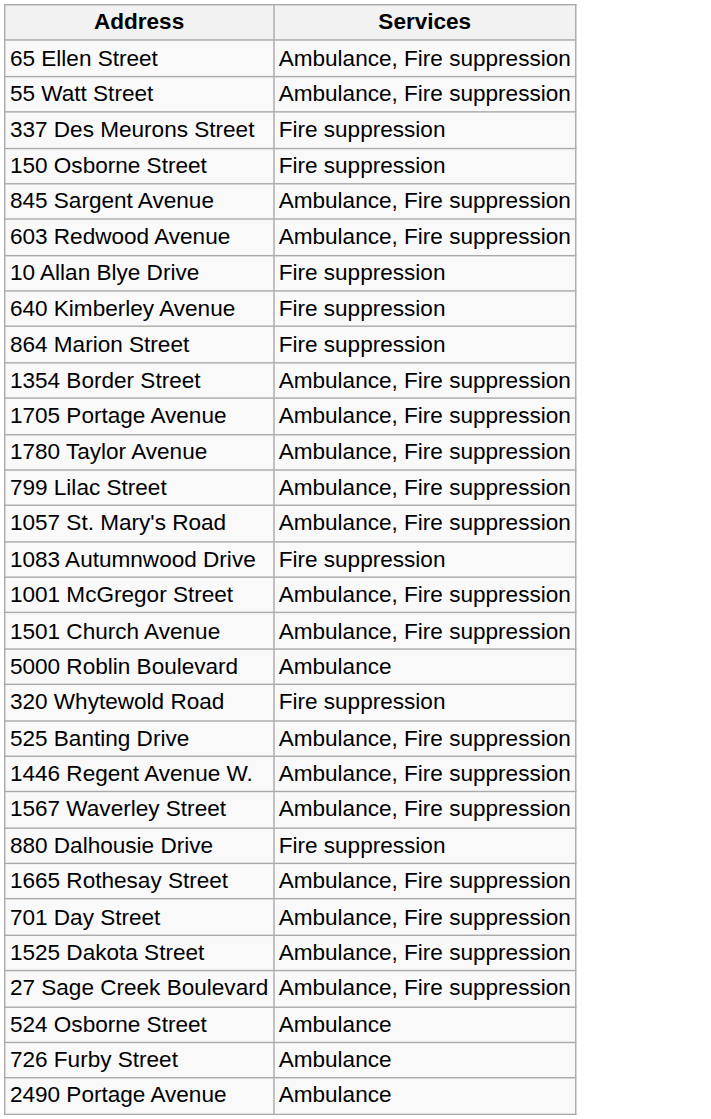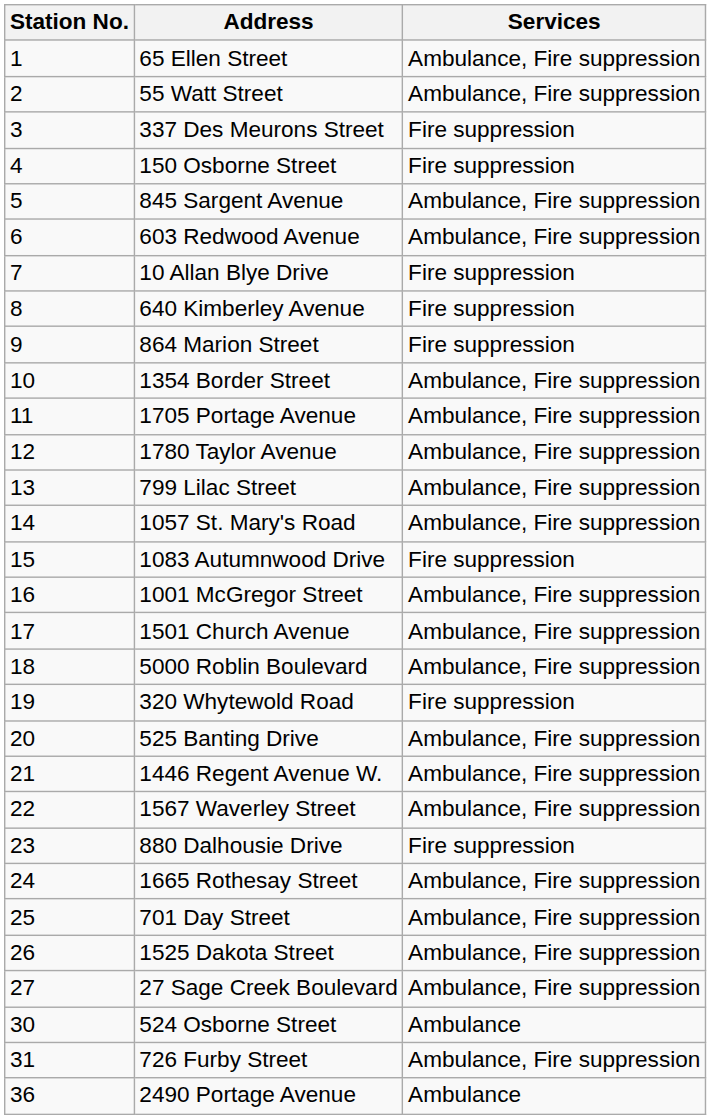 <table class="wikitable">
 <tr>
+<th>Station No.</th>
 <th>Address</th>
 <th>Services</th>
 </tr>
 <tr>
+<td>1</td>
 <td>65 Ellen Street</td>
 <td>Ambulance, Fire suppression</td>
 </tr>
 <tr>
+<td>2</td>
 <td>55 Watt Street</td>
 <td>Ambulance, Fire suppression</td>
 </tr>
 <tr>
+<td>3</td>
 <td>337 Des Meurons Street</td>
 <td>Fire suppression</td>
 </tr>
 <tr>
+<td>4</td>
 <td>150 Osborne Street</td>
 <td>Fire suppression</td>
 </tr>
 <tr>
+<td>5</td>
 <td>845 Sargent Avenue</td>
 <td>Ambulance, Fire suppression</td>
 </tr>
 <tr>
+<td>6</td>
 <td>603 Redwood Avenue</td>
 <td>Ambulance, Fire suppression</td>
 </tr>
 <tr>
+<td>7</td>
 <td>10 Allan Blye Drive</td>
 <td>Fire suppression</td>
 </tr>
 <tr>
+<td>8</td>
 <td>640 Kimberley Avenue</td>
 <td>Fire suppression</td>
 </tr>
 <tr>
+<td>9</td>
 <td>864 Marion Street</td>
 <td>Fire suppression</td>
 </tr>
 <tr>
+<td>10</td>
 <td>1354 Border Street</td>
 <td>Ambulance, Fire suppression</td>
 </tr>
 <tr>
+<td>11</td>
 <td>1705 Portage Avenue</td>
 <td>Ambulance, Fire suppression</td>
 </tr>
 <tr>
+<td>12</td>
 <td>1780 Taylor Avenue</td>
 <td>Ambulance, Fire suppression</td>
 </tr>
 <tr>
+<td>13</td>
 <td>799 Lilac Street</td>
 <td>Ambulance, Fire suppression</td>
 </tr>
 <tr>
+<td>14</td>
 <td>1057 St. Mary's Road</td>
 <td>Ambulance, Fire suppression</td>
 </tr>
 <tr>
+<td>15</td>
 <td>1083 Autumnwood Drive</td>
 <td>Fire suppression</td>
 </tr>
 <tr>
+<td>16</td>
 <td>1001 McGregor Street</td>
 <td>Ambulance, Fire suppression</td>
 </tr>
 <tr>
+<td>17</td>
 <td>1501 Church Avenue</td>
 <td>Ambulance, Fire suppression</td>
 </tr>
 <tr>
+<td>18</td>
 <td>5000 Roblin Boulevard</td>
-<td>Ambulance</td>
+<td>Ambulance, Fire suppression</td>
 </tr>
 <tr>
+<td>19</td>
 <td>320 Whytewold Road</td>
 <td>Fire suppression</td>
 </tr>
 <tr>
+<td>20</td>
 <td>525 Banting Drive</td>
 <td>Ambulance, Fire suppression</td>
 </tr>
 <tr>
+<td>21</td>
 <td>1446 Regent Avenue W.</td>
 <td>Ambulance, Fire suppression</td>
 </tr>
 <tr>
+<td>22</td>
 <td>1567 Waverley Street</td>
 <td>Ambulance, Fire suppression</td>
 </tr>
 <tr>
+<td>23</td>
 <td>880 Dalhousie Drive</td>
 <td>Fire suppression</td>
 </tr>
 <tr>
+<td>24</td>
 <td>1665 Rothesay Street</td>
 <td>Ambulance, Fire suppression</td>
 </tr>
 <tr>
+<td>25</td>
 <td>701 Day Street</td>
 <td>Ambulance, Fire suppression</td>
 </tr>
 <tr>
+<td>26</td>
 <td>1525 Dakota Street</td>
 <td>Ambulance, Fire suppression</td>
 </tr>
 <tr>
+<td>27</td>
 <td>27 Sage Creek Boulevard</td>
 <td>Ambulance, Fire suppression</td>
 </tr>
 <tr>
+<td>30</td>
 <td>524 Osborne Street</td>
 <td>Ambulance</td>
 </tr>
 <tr>
+<td>31</td>
 <td>726 Furby Street</td>
-<td>Ambulance</td>
+<td>Ambulance, Fire suppression</td>
 </tr>
 <tr>
+<td>36</td>
 <td>2490 Portage Avenue</td>
 <td>Ambulance</td>
 </tr>
 </table>
